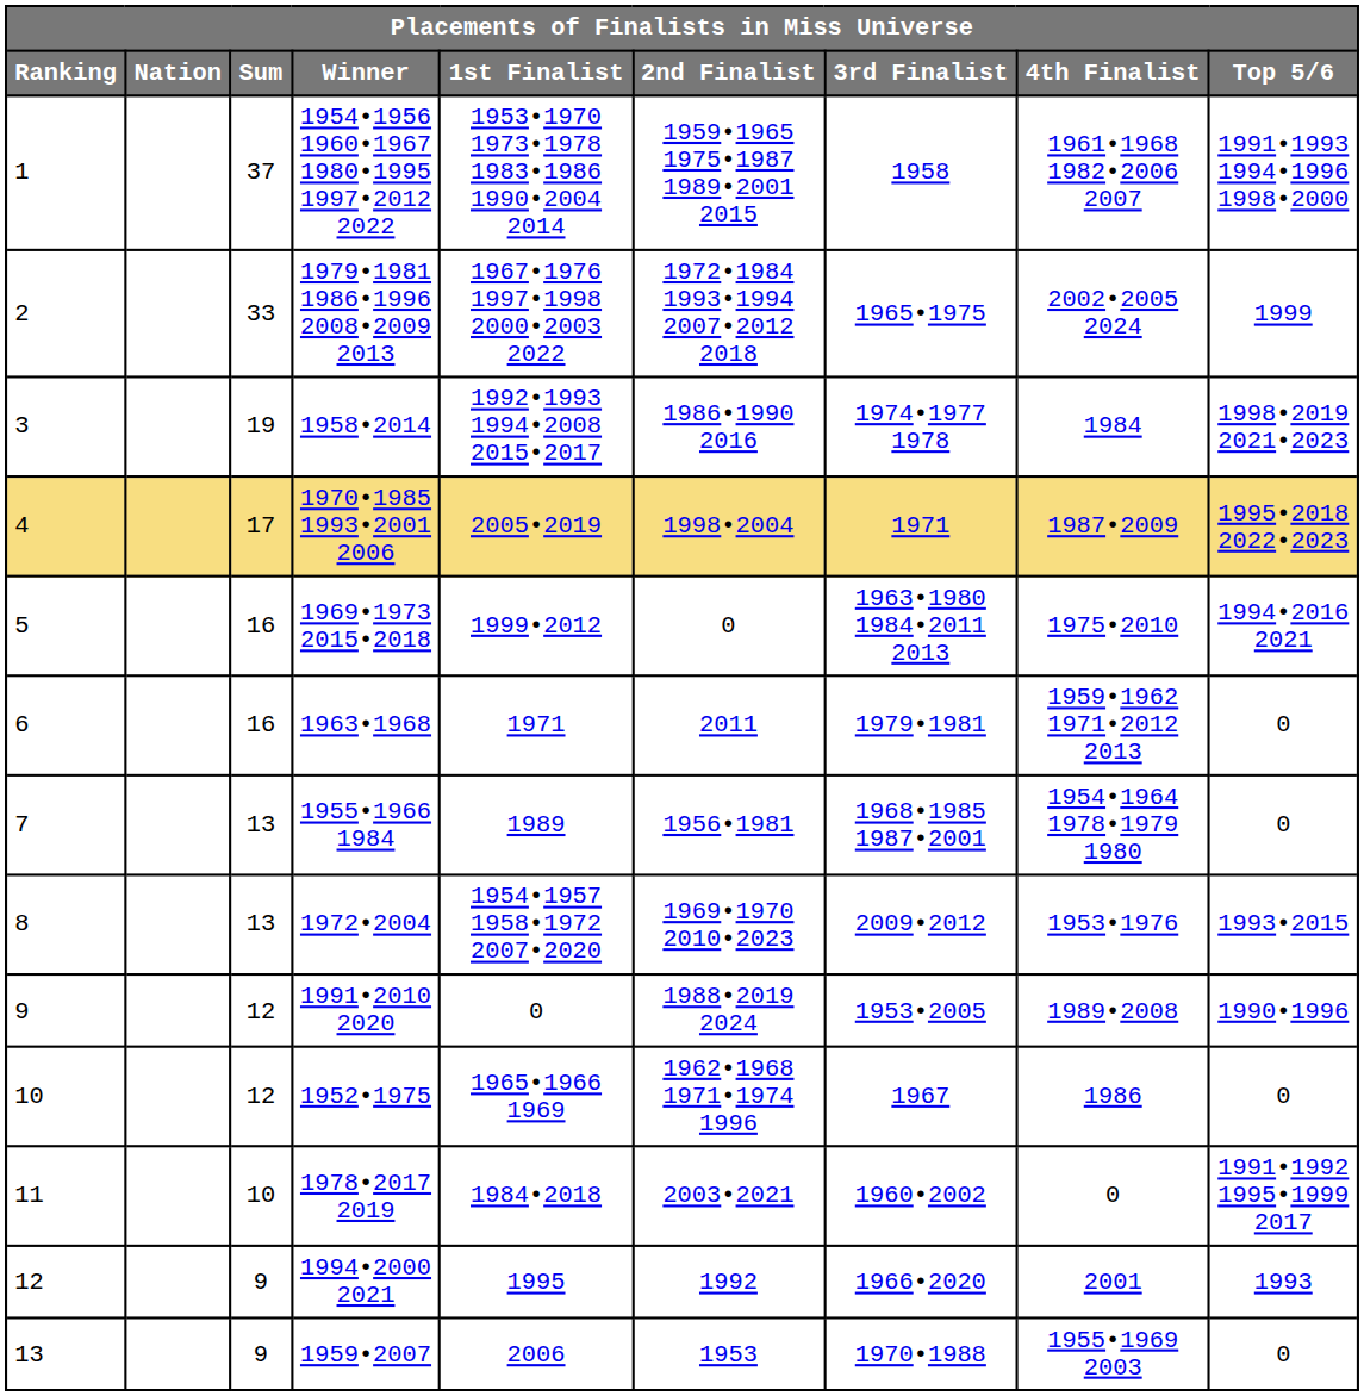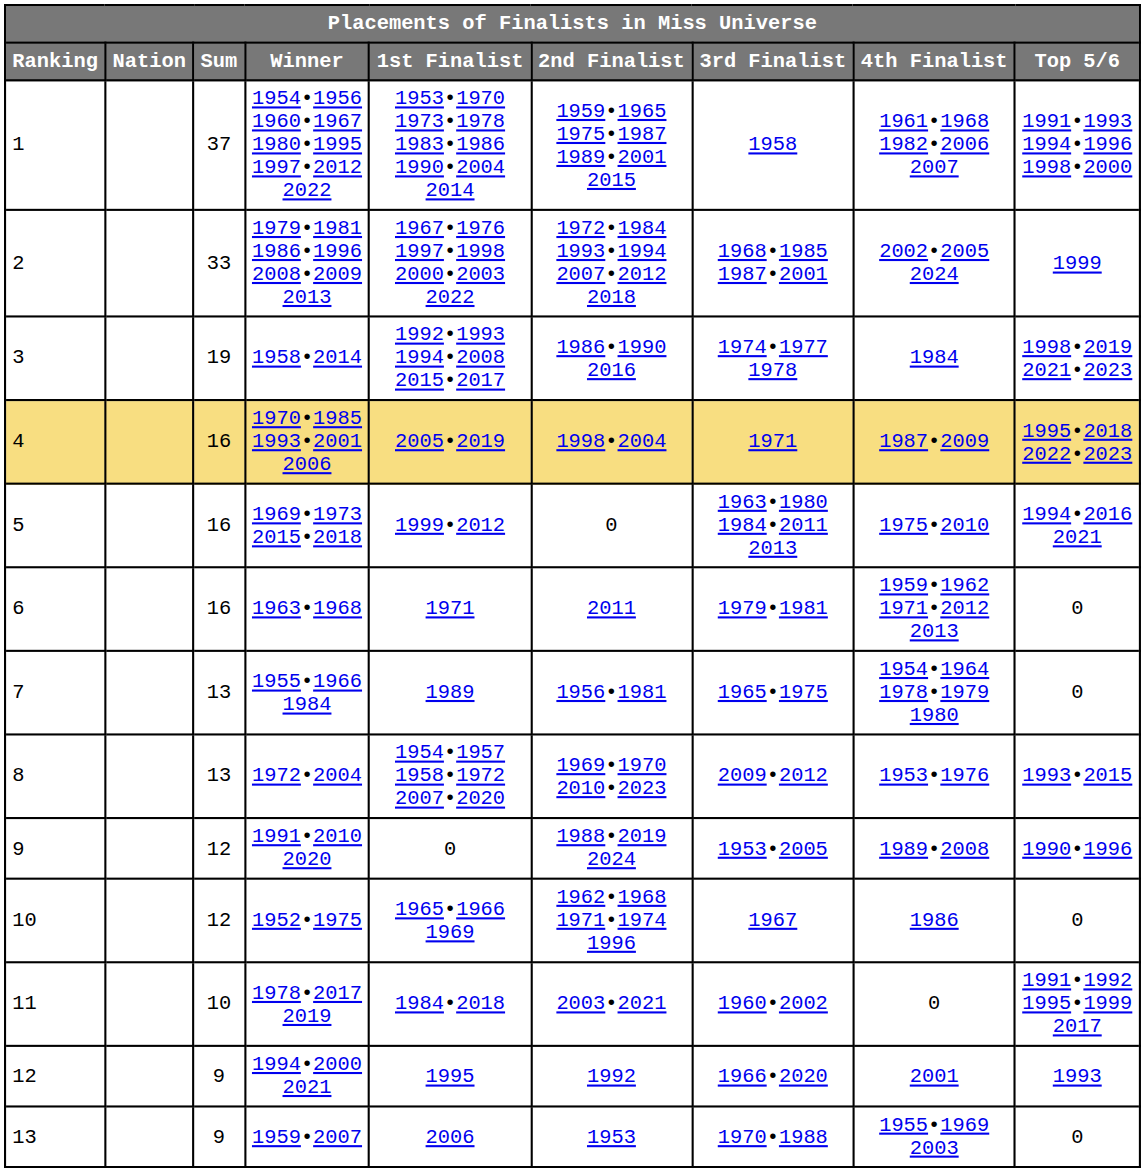 <table class="sortable wiki table" border="3" cellpadding="3" cellspacing="0" style="margin: 0 1em 0 0; background: white; border: 1px #000000 solid; border-collapse: collapse; font-size: 75%;">
 <tr>
 <th style="background-color:#787878;color:#FFFFFF;"  colspan=9>Placements of Finalists in Miss Universe</th>
 </tr>
 <tr>
 <th style="background-color:#787878;color:#FFFFFF;">Ranking</th>
 <th style="background-color:#787878;color:#FFFFFF;">Nation</th>
 <th style="background-color:#787878;color:#FFFFFF;">Sum</th>
 <th style="background-color:#787878;color:#FFFFFF;">Winner</th>
 <th style="background-color:#787878;color:#FFFFFF;">1st Finalist</th>
 <th style="background-color:#787878;color:#FFFFFF;">2nd Finalist</th>
 <th style="background-color:#787878;color:#FFFFFF;">3rd Finalist</th>
 <th style="background-color:#787878;color:#FFFFFF;">4th Finalist</th>
 <th style="background-color:#787878;color:#FFFFFF;">Top 5/6</th>
 </tr>
 <tr>
 <td>1</td>
 <td></td>
 <td style="text-align:center;">37</td>
 <td style="text-align:center;"><a href='#'>1954</a>•<a href='#'>1956</a><br><a href='#'>1960</a>•<a href='#'>1967</a><br><a href='#'>1980</a>•<a href='#'>1995</a><br><a href='#'>1997</a>•<a href='#'>2012</a><br><a href='#'>2022</a></td>
 <td style="text-align:center;"><a href='#'>1953</a>•<a href='#'>1970</a><br><a href='#'>1973</a>•<a href='#'>1978</a><br><a href='#'>1983</a>•<a href='#'>1986</a><br><a href='#'>1990</a>•<a href='#'>2004</a><br><a href='#'>2014</a></td>
 <td style="text-align:center;"><a href='#'>1959</a>•<a href='#'>1965</a><br><a href='#'>1975</a>•<a href='#'>1987</a><br><a href='#'>1989</a>•<a href='#'>2001</a><br><a href='#'>2015</a></td>
 <td style="text-align:center;"><a href='#'>1958</a></td>
 <td style="text-align:center;"><a href='#'>1961</a>•<a href='#'>1968</a><br><a href='#'>1982</a>•<a href='#'>2006</a><br><a href='#'>2007</a></td>
 <td style="text-align:center;"><a href='#'>1991</a>•<a href='#'>1993</a><br><a href='#'>1994</a>•<a href='#'>1996</a><br><a href='#'>1998</a>•<a href='#'>2000</a></td>
 </tr>
 <tr>
 <td>2</td>
 <td></td>
 <td style="text-align:center;">33</td>
 <td style="text-align:center;"><a href='#'>1979</a>•<a href='#'>1981</a><br><a href='#'>1986</a>•<a href='#'>1996</a><br><a href='#'>2008</a>•<a href='#'>2009</a><br><a href='#'>2013</a></td>
 <td style="text-align:center;"><a href='#'>1967</a>•<a href='#'>1976</a><br><a href='#'>1997</a>•<a href='#'>1998</a><br><a href='#'>2000</a>•<a href='#'>2003</a><br><a href='#'>2022</a></td>
 <td style="text-align:center;"><a href='#'>1972</a>•<a href='#'>1984</a><br><a href='#'>1993</a>•<a href='#'>1994</a><br><a href='#'>2007</a>•<a href='#'>2012</a><br><a href='#'>2018</a></td>
-<td style="text-align:center;"><a href='#'>1965</a>•<a href='#'>1975</a></td>
+<td style="text-align:center;"><a href='#'>1968</a>•<a href='#'>1985</a><br><a href='#'>1987</a>•<a href='#'>2001</a></td>
 <td style="text-align:center;"><a href='#'>2002</a>•<a href='#'>2005</a><br><a href='#'>2024</a></td>
 <td style="text-align:center;"><a href='#'>1999</a></td>
 </tr>
 <tr>
 <td>3</td>
 <td></td>
 <td style="text-align:center;">19</td>
 <td style="text-align:center;"><a href='#'>1958</a>•<a href='#'>2014</a></td>
 <td style="text-align:center;"><a href='#'>1992</a>•<a href='#'>1993</a><br><a href='#'>1994</a>•<a href='#'>2008</a><br><a href='#'>2015</a>•<a href='#'>2017</a></td>
 <td style="text-align:center;"><a href='#'>1986</a>•<a href='#'>1990</a><br><a href='#'>2016</a></td>
 <td style="text-align:center;"><a href='#'>1974</a>•<a href='#'>1977</a><br><a href='#'>1978</a></td>
 <td style="text-align:center;"><a href='#'>1984</a></td>
 <td style="text-align:center;"><a href='#'>1998</a>•<a href='#'>2019</a><br><a href='#'>2021</a>•<a href='#'>2023</a></td>
 </tr>
 <tr>
 <td bgcolor="#F8DE81">4</td>
 <td bgcolor="#F8DE81"></td>
-<td bgcolor="#F8DE81" align="center">17</td>
+<td bgcolor="#F8DE81" align="center">16</td>
 <td bgcolor="#F8DE81" align="center"><a href='#'>1970</a>•<a href='#'>1985</a><br><a href='#'>1993</a>•<a href='#'>2001</a><br><a href='#'>2006</a></td>
 <td bgcolor="#F8DE81" align="center"><a href='#'>2005</a>•<a href='#'>2019</a></td>
 <td bgcolor="#F8DE81" align="center"><a href='#'>1998</a>•<a href='#'>2004</a></td>
 <td bgcolor="#F8DE81" align="center"><a href='#'>1971</a></td>
 <td bgcolor="#F8DE81" align="center"><a href='#'>1987</a>•<a href='#'>2009</a></td>
 <td bgcolor="#F8DE81" align="center"><a href='#'>1995</a>•<a href='#'>2018</a><br><a href='#'>2022</a>•<a href='#'>2023</a></td>
 </tr>
 <tr>
 <td>5</td>
 <td></td>
 <td style="text-align:center;">16</td>
 <td style="text-align:center;"><a href='#'>1969</a>•<a href='#'>1973</a><br><a href='#'>2015</a>•<a href='#'>2018</a></td>
 <td style="text-align:center;"><a href='#'>1999</a>•<a href='#'>2012</a></td>
 <td style="text-align:center;">0</td>
 <td style="text-align:center;"><a href='#'>1963</a>•<a href='#'>1980</a><br><a href='#'>1984</a>•<a href='#'>2011</a><br><a href='#'>2013</a></td>
 <td style="text-align:center;"><a href='#'>1975</a>•<a href='#'>2010</a></td>
 <td style="text-align:center;"><a href='#'>1994</a>•<a href='#'>2016</a><br><a href='#'>2021</a></td>
 </tr>
 <tr>
 <td>6</td>
 <td></td>
 <td style="text-align:center;">16</td>
 <td style="text-align:center;"><a href='#'>1963</a>•<a href='#'>1968</a></td>
 <td style="text-align:center;"><a href='#'>1971</a></td>
 <td style="text-align:center;"><a href='#'>2011</a></td>
 <td style="text-align:center;"><a href='#'>1979</a>•<a href='#'>1981</a></td>
 <td style="text-align:center;"><a href='#'>1959</a>•<a href='#'>1962</a><br><a href='#'>1971</a>•<a href='#'>2012</a><br><a href='#'>2013</a></td>
 <td style="text-align:center;">0</td>
 </tr>
 <tr>
 <td>7</td>
 <td></td>
 <td style="text-align:center;">13</td>
 <td style="text-align:center;"><a href='#'>1955</a>•<a href='#'>1966</a><br><a href='#'>1984</a></td>
 <td style="text-align:center;"><a href='#'>1989</a></td>
 <td style="text-align:center;"><a href='#'>1956</a>•<a href='#'>1981</a></td>
-<td style="text-align:center;"><a href='#'>1968</a>•<a href='#'>1985</a><br><a href='#'>1987</a>•<a href='#'>2001</a></td>
+<td style="text-align:center;"><a href='#'>1965</a>•<a href='#'>1975</a></td>
 <td style="text-align:center;"><a href='#'>1954</a>•<a href='#'>1964</a><br><a href='#'>1978</a>•<a href='#'>1979</a><br><a href='#'>1980</a></td>
 <td style="text-align:center;">0</td>
 </tr>
 <tr>
 <td>8</td>
 <td></td>
 <td style="text-align:center;">13</td>
 <td style="text-align:center;"><a href='#'>1972</a>•<a href='#'>2004</a></td>
 <td style="text-align:center;"><a href='#'>1954</a>•<a href='#'>1957</a><br><a href='#'>1958</a>•<a href='#'>1972</a><br><a href='#'>2007</a>•<a href='#'>2020</a></td>
 <td style="text-align:center;"><a href='#'>1969</a>•<a href='#'>1970</a><br><a href='#'>2010</a>•<a href='#'>2023</a></td>
 <td style="text-align:center;"><a href='#'>2009</a>•<a href='#'>2012</a></td>
 <td style="text-align:center;"><a href='#'>1953</a>•<a href='#'>1976</a></td>
 <td style="text-align:center;"><a href='#'>1993</a>•<a href='#'>2015</a></td>
 </tr>
 <tr>
 <td>9</td>
 <td></td>
 <td style="text-align:center;">12</td>
 <td style="text-align:center;"><a href='#'>1991</a>•<a href='#'>2010</a><br><a href='#'>2020</a></td>
 <td style="text-align:center;">0</td>
 <td style="text-align:center;"><a href='#'>1988</a>•<a href='#'>2019</a><br><a href='#'>2024</a></td>
 <td style="text-align:center;"><a href='#'>1953</a>•<a href='#'>2005</a></td>
 <td style="text-align:center;"><a href='#'>1989</a>•<a href='#'>2008</a></td>
 <td style="text-align:center;"><a href='#'>1990</a>•<a href='#'>1996</a></td>
 </tr>
 <tr>
 <td>10</td>
 <td></td>
 <td style="text-align:center;">12</td>
 <td style="text-align:center;"><a href='#'>1952</a>•<a href='#'>1975</a></td>
 <td style="text-align:center;"><a href='#'>1965</a>•<a href='#'>1966</a><br><a href='#'>1969</a></td>
 <td style="text-align:center;"><a href='#'>1962</a>•<a href='#'>1968</a><br><a href='#'>1971</a>•<a href='#'>1974</a><br><a href='#'>1996</a></td>
 <td style="text-align:center;"><a href='#'>1967</a></td>
 <td style="text-align:center;"><a href='#'>1986</a></td>
 <td style="text-align:center;">0</td>
 </tr>
 <tr>
 <td>11</td>
 <td></td>
 <td style="text-align:center;">10</td>
 <td style="text-align:center;"><a href='#'>1978</a>•<a href='#'>2017</a><br><a href='#'>2019</a></td>
 <td style="text-align:center;"><a href='#'>1984</a>•<a href='#'>2018</a></td>
 <td style="text-align:center;"><a href='#'>2003</a>•<a href='#'>2021</a></td>
 <td style="text-align:center;"><a href='#'>1960</a>•<a href='#'>2002</a></td>
 <td style="text-align:center;">0</td>
 <td style="text-align:center;"><a href='#'>1991</a>•<a href='#'>1992</a><br><a href='#'>1995</a>•<a href='#'>1999</a><br><a href='#'>2017</a></td>
 </tr>
 <tr>
 <td>12</td>
 <td></td>
 <td style="text-align:center;">9</td>
 <td style="text-align:center;"><a href='#'>1994</a>•<a href='#'>2000</a><br><a href='#'>2021</a></td>
 <td style="text-align:center;"><a href='#'>1995</a></td>
 <td style="text-align:center;"><a href='#'>1992</a></td>
 <td style="text-align:center;"><a href='#'>1966</a>•<a href='#'>2020</a></td>
 <td style="text-align:center;"><a href='#'>2001</a></td>
 <td style="text-align:center;"><a href='#'>1993</a></td>
 </tr>
 <tr>
 <td>13</td>
 <td></td>
 <td style="text-align:center;">9</td>
 <td style="text-align:center;"><a href='#'>1959</a>•<a href='#'>2007</a></td>
 <td style="text-align:center;"><a href='#'>2006</a></td>
 <td style="text-align:center;"><a href='#'>1953</a></td>
 <td style="text-align:center;"><a href='#'>1970</a>•<a href='#'>1988</a></td>
 <td style="text-align:center;"><a href='#'>1955</a>•<a href='#'>1969</a><br><a href='#'>2003</a></td>
 <td style="text-align:center;">0</td>
 </tr>
 <tr>
 </tr>
 </table>
